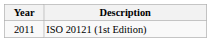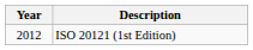 <table class = "wikitable" font-size = 95%; width = 50%; background-color = transparent>
 <tr>
 <th>Year</th>
 <th>Description</th>
 </tr>
 <tr>
-<td align = "center">2011</td>
+<td align = "center">2012</td>
 <td>ISO 20121 (1st Edition)</td>
 </tr>
 </table>
